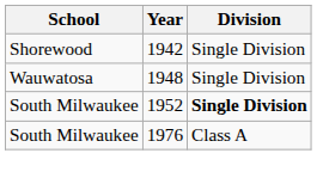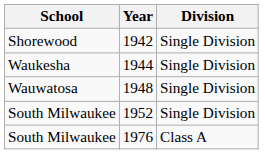 <table class="wikitable">
 <tr>
 <th>School</th>
 <th>Year</th>
 <th>Division</th>
 </tr>
 <tr>
 <td>Shorewood</td>
 <td>1942</td>
 <td>Single Division</td>
 </tr>
 <tr>
+<td>Waukesha</td>
+<td>1944</td>
+<td>Single Division</td>
+</tr>
+<tr>
 <td>Wauwatosa</td>
 <td>1948</td>
 <td>Single Division</td>
 </tr>
 <tr>
 <td>South Milwaukee</td>
 <td>1952</td>
-<td><strong>Single Division</strong></td>
+<td>Single Division</td>
 </tr>
 <tr>
 <td>South Milwaukee</td>
 <td>1976</td>
 <td>Class A</td>
 </tr>
 </table>
